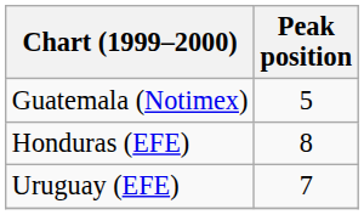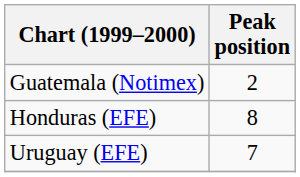 <table class="wikitable sortable">
 <tr>
 <th align="left">Chart (1999–2000)</th>
 <th align="left">Peak<br>position</th>
 </tr>
 <tr>
 <td>Guatemala (<a href='#'>Notimex</a>)</td>
-<td style="text-align:center;">5</td>
+<td style="text-align:center;">2</td>
 </tr>
 <tr>
 <td>Honduras (<a href='#'>EFE</a>)</td>
 <td style="text-align:center;">8</td>
 </tr>
 <tr>
 <td>Uruguay (<a href='#'>EFE</a>)</td>
 <td style="text-align:center;">7</td>
 </tr>
 <tr>
 </tr>
 <tr>
 </tr>
 <tr>
 </tr>
 </table>
